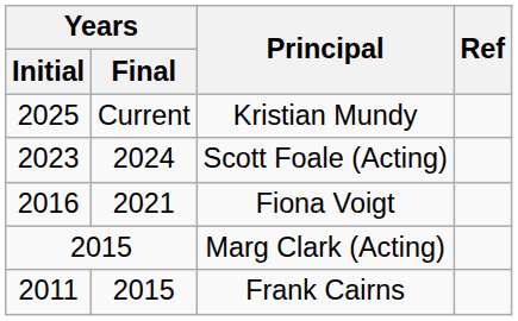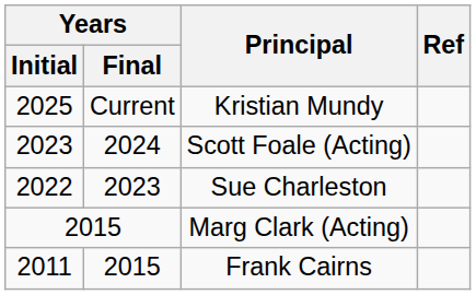 <table class="wikitable sortable">
 <tr>
 <th colspan=2>Years</th>
 <th rowspan=2>Principal</th>
 <th rowspan=2>Ref</th>
 </tr>
 <tr>
 <th>Initial</th>
 <th>Final</th>
 </tr>
 <tr>
 <td style="text-align:center">2025</td>
 <td style="text-align:center">Current</td>
 <td style="text-align:center">Kristian Mundy</td>
 <td></td>
 </tr>
 <tr>
 <td style="text-align:center">2023</td>
 <td style="text-align:center">2024</td>
 <td style="text-align:center">Scott Foale (Acting)</td>
 <td></td>
 </tr>
 <tr>
-<td style="text-align:center">2016</td>
-<td style="text-align:center">2021</td>
-<td style="text-align:center">Fiona Voigt</td>
+<td style="text-align:center">2022</td>
+<td style="text-align:center">2023</td>
+<td style="text-align:center">Sue Charleston</td>
 <td></td>
 </tr>
 <tr>
 <td colspan=2 style="text-align:center">2015</td>
 <td style="text-align:center">Marg Clark (Acting)</td>
 <td></td>
 </tr>
 <tr>
 <td style="text-align:center">2011</td>
 <td style="text-align:center">2015</td>
 <td style="text-align:center">Frank Cairns</td>
 <td></td>
 </tr>
 </table>
